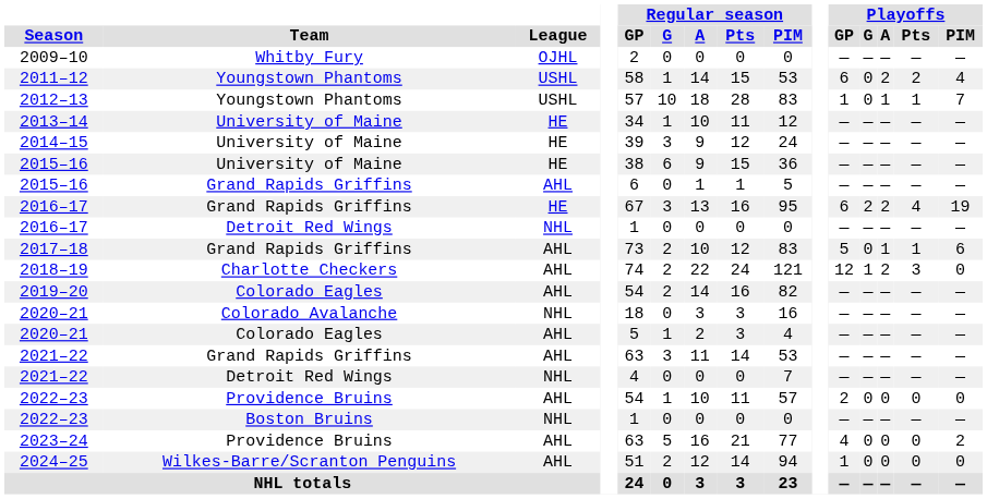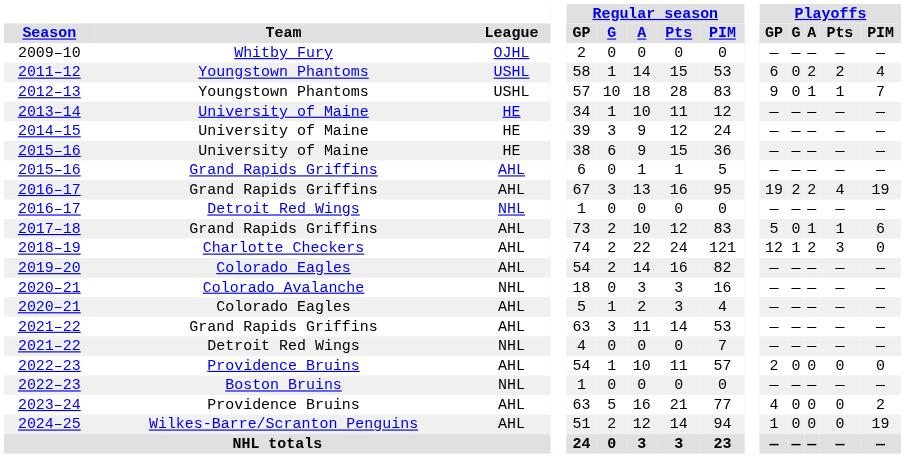 <table border="0" cellpadding="1" cellspacing="0" style="text-align:center; width:60em">
 <tr bgcolor="#e0e0e0">
 <th colspan="3" bgcolor="#ffffff"> </th>
 <th rowspan="99" bgcolor="#ffffff"> </th>
 <th colspan="5"><a href='#'>Regular season</a></th>
 <th rowspan="99" bgcolor="#ffffff"> </th>
 <th colspan="5"><a href='#'>Playoffs</a></th>
 </tr>
 <tr bgcolor="#e0e0e0">
 <th><a href='#'>Season</a></th>
 <th>Team</th>
 <th>League</th>
 <th>GP</th>
 <th><a href='#'>G</a></th>
 <th><a href='#'>A</a></th>
 <th><a href='#'>Pts</a></th>
 <th><a href='#'>PIM</a></th>
 <th>GP</th>
 <th>G</th>
 <th>A</th>
 <th>Pts</th>
 <th>PIM</th>
 </tr>
 <tr ALIGN="center">
 <td>2009–10</td>
 <td><a href='#'>Whitby Fury</a></td>
 <td><a href='#'>OJHL</a></td>
 <td>2</td>
 <td>0</td>
 <td>0</td>
 <td>0</td>
 <td>0</td>
 <td>—</td>
 <td>—</td>
 <td>—</td>
 <td>—</td>
 <td>—</td>
 </tr>
 <tr ALIGN="center" bgcolor="#f0f0f0">
 <td><a href='#'>2011–12</a></td>
 <td><a href='#'>Youngstown Phantoms</a></td>
 <td><a href='#'>USHL</a></td>
 <td>58</td>
 <td>1</td>
 <td>14</td>
 <td>15</td>
 <td>53</td>
 <td>6</td>
 <td>0</td>
 <td>2</td>
 <td>2</td>
 <td>4</td>
 </tr>
 <tr ALIGN="center">
 <td><a href='#'>2012–13</a></td>
 <td>Youngstown Phantoms</td>
 <td>USHL</td>
 <td>57</td>
 <td>10</td>
 <td>18</td>
 <td>28</td>
 <td>83</td>
-<td>1</td>
+<td>9</td>
 <td>0</td>
 <td>1</td>
 <td>1</td>
 <td>7</td>
 </tr>
 <tr ALIGN="center" bgcolor="#f0f0f0">
 <td><a href='#'>2013–14</a></td>
 <td><a href='#'>University of Maine</a></td>
 <td><a href='#'>HE</a></td>
 <td>34</td>
 <td>1</td>
 <td>10</td>
 <td>11</td>
 <td>12</td>
 <td>—</td>
 <td>—</td>
 <td>—</td>
 <td>—</td>
 <td>—</td>
 </tr>
 <tr ALIGN="center">
 <td><a href='#'>2014–15</a></td>
 <td>University of Maine</td>
 <td>HE</td>
 <td>39</td>
 <td>3</td>
 <td>9</td>
 <td>12</td>
 <td>24</td>
 <td>—</td>
 <td>—</td>
 <td>—</td>
 <td>—</td>
 <td>—</td>
 </tr>
 <tr ALIGN="center" bgcolor="#f0f0f0">
 <td><a href='#'>2015–16</a></td>
 <td>University of Maine</td>
 <td>HE</td>
 <td>38</td>
 <td>6</td>
 <td>9</td>
 <td>15</td>
 <td>36</td>
 <td>—</td>
 <td>—</td>
 <td>—</td>
 <td>—</td>
 <td>—</td>
 </tr>
 <tr ALIGN="center">
 <td><a href='#'>2015–16</a></td>
 <td><a href='#'>Grand Rapids Griffins</a></td>
 <td><a href='#'>AHL</a></td>
 <td>6</td>
 <td>0</td>
 <td>1</td>
 <td>1</td>
 <td>5</td>
 <td>—</td>
 <td>—</td>
 <td>—</td>
 <td>—</td>
 <td>—</td>
 </tr>
 <tr ALIGN="center" bgcolor="#f0f0f0">
 <td><a href='#'>2016–17</a></td>
 <td>Grand Rapids Griffins</td>
-<td><a href='#'>HE</a></td>
+<td>AHL</td>
 <td>67</td>
 <td>3</td>
 <td>13</td>
 <td>16</td>
 <td>95</td>
-<td>6</td>
+<td>19</td>
 <td>2</td>
 <td>2</td>
 <td>4</td>
 <td>19</td>
 </tr>
 <tr ALIGN="center">
 <td><a href='#'>2016–17</a></td>
 <td><a href='#'>Detroit Red Wings</a></td>
 <td><a href='#'>NHL</a></td>
 <td>1</td>
 <td>0</td>
 <td>0</td>
 <td>0</td>
 <td>0</td>
 <td>—</td>
 <td>—</td>
 <td>—</td>
 <td>—</td>
 <td>—</td>
 </tr>
 <tr ALIGN="center" bgcolor="#f0f0f0">
 <td><a href='#'>2017–18</a></td>
 <td>Grand Rapids Griffins</td>
 <td>AHL</td>
 <td>73</td>
 <td>2</td>
 <td>10</td>
 <td>12</td>
 <td>83</td>
 <td>5</td>
 <td>0</td>
 <td>1</td>
 <td>1</td>
 <td>6</td>
 </tr>
 <tr ALIGN="center">
 <td><a href='#'>2018–19</a></td>
 <td><a href='#'>Charlotte Checkers</a></td>
 <td>AHL</td>
 <td>74</td>
 <td>2</td>
 <td>22</td>
 <td>24</td>
 <td>121</td>
 <td>12</td>
 <td>1</td>
 <td>2</td>
 <td>3</td>
 <td>0</td>
 </tr>
 <tr ALIGN="center" bgcolor="#f0f0f0">
 <td><a href='#'>2019–20</a></td>
 <td><a href='#'>Colorado Eagles</a></td>
 <td>AHL</td>
 <td>54</td>
 <td>2</td>
 <td>14</td>
 <td>16</td>
 <td>82</td>
 <td>—</td>
 <td>—</td>
 <td>—</td>
 <td>—</td>
 <td>—</td>
 </tr>
 <tr ALIGN="center">
 <td><a href='#'>2020–21</a></td>
 <td><a href='#'>Colorado Avalanche</a></td>
 <td>NHL</td>
 <td>18</td>
 <td>0</td>
 <td>3</td>
 <td>3</td>
 <td>16</td>
 <td>—</td>
 <td>—</td>
 <td>—</td>
 <td>—</td>
 <td>—</td>
 </tr>
 <tr ALIGN="center" bgcolor="#f0f0f0">
 <td><a href='#'>2020–21</a></td>
 <td>Colorado Eagles</td>
 <td>AHL</td>
 <td>5</td>
 <td>1</td>
 <td>2</td>
 <td>3</td>
 <td>4</td>
 <td>—</td>
 <td>—</td>
 <td>—</td>
 <td>—</td>
 <td>—</td>
 </tr>
 <tr>
 <td><a href='#'>2021–22</a></td>
 <td>Grand Rapids Griffins</td>
 <td>AHL</td>
 <td>63</td>
 <td>3</td>
 <td>11</td>
 <td>14</td>
 <td>53</td>
 <td>—</td>
 <td>—</td>
 <td>—</td>
 <td>—</td>
 <td>—</td>
 </tr>
 <tr ALIGN="center" bgcolor="#f0f0f0">
 <td><a href='#'>2021–22</a></td>
 <td>Detroit Red Wings</td>
 <td>NHL</td>
 <td>4</td>
 <td>0</td>
 <td>0</td>
 <td>0</td>
 <td>7</td>
 <td>—</td>
 <td>—</td>
 <td>—</td>
 <td>—</td>
 <td>—</td>
 </tr>
 <tr>
 <td><a href='#'>2022–23</a></td>
 <td><a href='#'>Providence Bruins</a></td>
 <td>AHL</td>
 <td>54</td>
 <td>1</td>
 <td>10</td>
 <td>11</td>
 <td>57</td>
 <td>2</td>
 <td>0</td>
 <td>0</td>
 <td>0</td>
 <td>0</td>
 </tr>
 <tr ALIGN="center" bgcolor="#f0f0f0">
 <td><a href='#'>2022–23</a></td>
 <td><a href='#'>Boston Bruins</a></td>
 <td>NHL</td>
 <td>1</td>
 <td>0</td>
 <td>0</td>
 <td>0</td>
 <td>0</td>
 <td>—</td>
 <td>—</td>
 <td>—</td>
 <td>—</td>
 <td>—</td>
 </tr>
 <tr>
 <td><a href='#'>2023–24</a></td>
 <td>Providence Bruins</td>
 <td>AHL</td>
 <td>63</td>
 <td>5</td>
 <td>16</td>
 <td>21</td>
 <td>77</td>
 <td>4</td>
 <td>0</td>
 <td>0</td>
 <td>0</td>
 <td>2</td>
 </tr>
 <tr ALIGN="center" bgcolor="#f0f0f0">
 <td><a href='#'>2024–25</a></td>
 <td><a href='#'>Wilkes-Barre/Scranton Penguins</a></td>
 <td>AHL</td>
 <td>51</td>
 <td>2</td>
 <td>12</td>
 <td>14</td>
 <td>94</td>
 <td>1</td>
 <td>0</td>
 <td>0</td>
 <td>0</td>
-<td>0</td>
+<td>19</td>
 </tr>
 <tr style="background:#e0e0e0;">
 <th colspan="3">NHL totals</th>
 <th>24</th>
 <th>0</th>
 <th>3</th>
 <th>3</th>
 <th>23</th>
 <th>—</th>
 <th>—</th>
 <th>—</th>
 <th>—</th>
 <th>—</th>
 </tr>
 </table>
